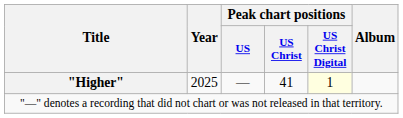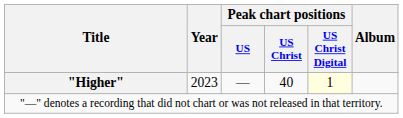 <table class="wikitable plainrowheaders" style="text-align:center;">
 <tr>
 <th rowspan="2" scope="col" style="width:13em;">Title</th>
 <th rowspan="2">Year</th>
 <th colspan="3">Peak chart positions</th>
 <th rowspan="2">Album</th>
 </tr>
 <tr style="font-size:smaller;">
 <th width="45" scope="col"><a href='#'>US</a><br></th>
 <th width="45" scope="col"><a href='#'>US<br>Christ</a><br></th>
 <th width="45" scope="col"><a href='#'>US<br>Christ<br>Digital</a><br></th>
 </tr>
 <tr>
 <th scope="row">"Higher"<br></th>
-<td>2025</td>
+<td>2023</td>
 <td>—</td>
-<td>41</td>
+<td>40</td>
 <td style="background: lightyellow;">1</td>
 <td></td>
 </tr>
 <tr>
 <td colspan="9" style="font-size:85%">"—" denotes a recording that did not chart or was not released in that territory.</td>
 </tr>
 </table>
